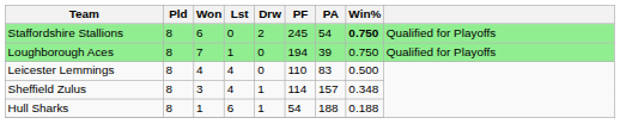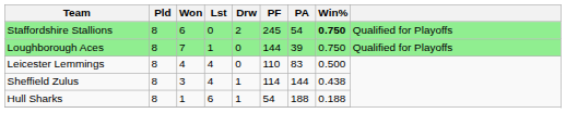 <table class="wikitable" width=65%">
 <tr>
 <th width=26%>Team</th>
 <th width=5%>Pld</th>
 <th width=5%>Won</th>
 <th width=5%>Lst</th>
 <th width=5%>Drw</th>
 <th width=5%>PF</th>
 <th width=5%>PA</th>
 <th width=6%>Win%</th>
 <th width=38%></th>
 </tr>
 <tr style="background:lightgreen">
 <td>Staffordshire Stallions</td>
 <td>8</td>
 <td>6</td>
 <td>0</td>
 <td>2</td>
 <td>245</td>
 <td>54</td>
 <td><strong>0.750</strong></td>
 <td>Qualified for Playoffs</td>
 </tr>
 <tr style="background:lightgreen">
 <td>Loughborough Aces</td>
 <td>8</td>
 <td>7</td>
 <td>1</td>
 <td>0</td>
-<td>194</td>
+<td>144</td>
 <td>39</td>
 <td>0.750</td>
 <td>Qualified for Playoffs</td>
 </tr>
 <tr>
 <td>Leicester Lemmings</td>
 <td>8</td>
 <td>4</td>
 <td>4</td>
 <td>0</td>
 <td>110</td>
 <td>83</td>
 <td>0.500</td>
 </tr>
 <tr>
 <td>Sheffield Zulus</td>
 <td>8</td>
 <td>3</td>
 <td>4</td>
 <td>1</td>
 <td>114</td>
-<td>157</td>
-<td>0.348</td>
+<td>144</td>
+<td>0.438</td>
 </tr>
 <tr>
 <td>Hull Sharks</td>
 <td>8</td>
 <td>1</td>
 <td>6</td>
 <td>1</td>
 <td>54</td>
 <td>188</td>
 <td>0.188</td>
 </tr>
 <tr>
 </tr>
 </table>
